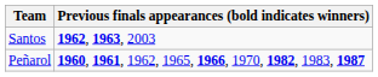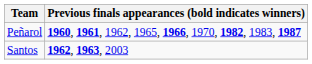 <table class="wikitable">
 <tr>
 <th>Team</th>
 <th>Previous finals appearances (bold indicates winners)</th>
 </tr>
 <tr>
+<td> <a href='#'>Peñarol</a></td>
+<td><strong><a href='#'>1960</a></strong>, <strong><a href='#'>1961</a></strong>, <a href='#'>1962</a>, <a href='#'>1965</a>, <strong><a href='#'>1966</a></strong>, <a href='#'>1970</a>, <strong><a href='#'>1982</a></strong>, <a href='#'>1983</a>, <strong><a href='#'>1987</a></strong></td>
+</tr>
+<tr>
 <td> <a href='#'>Santos</a></td>
 <td><strong><a href='#'>1962</a></strong>, <strong><a href='#'>1963</a></strong>, <a href='#'>2003</a></td>
 </tr>
-<tr>
-<td> <a href='#'>Peñarol</a></td>
-<td><strong><a href='#'>1960</a></strong>, <strong><a href='#'>1961</a></strong>, <a href='#'>1962</a>, <a href='#'>1965</a>, <strong><a href='#'>1966</a></strong>, <a href='#'>1970</a>, <strong><a href='#'>1982</a></strong>, <a href='#'>1983</a>, <strong><a href='#'>1987</a></strong></td>
-</tr>
 </table>
